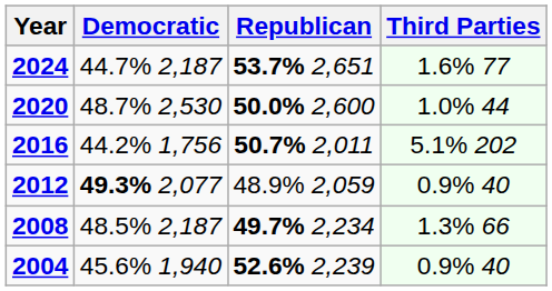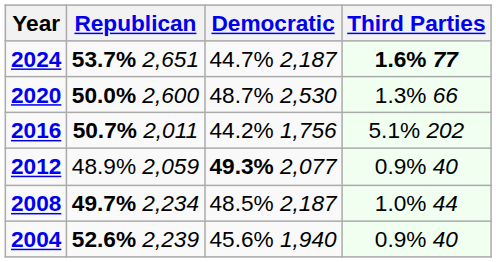 <table class="wikitable" style="float:right; font-size:95%;">
 <tr bgcolor=lightgrey>
 <th>Year</th>
+<th><a href='#'>Republican</a></th>
 <th><a href='#'>Democratic</a></th>
-<th><a href='#'>Republican</a></th>
 <th><a href='#'>Third Parties</a></th>
 </tr>
 <tr>
 <td style="text-align:center;" ><strong><a href='#'>2024</a></strong></td>
+<td style="text-align:center;" ><strong>53.7%</strong> <em>2,651</em></td>
 <td style="text-align:center;" >44.7% <em>2,187</em></td>
-<td style="text-align:center;" ><strong>53.7%</strong> <em>2,651</em></td>
-<td style="text-align:center; background:honeyDew;">1.6% <em>77</em></td>
+<td style="text-align:center; background:honeyDew;"><strong>1.6% <em>77</em></strong></td>
 </tr>
 <tr>
 <td style="text-align:center;" ><strong><a href='#'>2020</a></strong></td>
+<td style="text-align:center;" ><strong>50.0%</strong> <em>2,600</em></td>
 <td style="text-align:center;" >48.7% <em>2,530</em></td>
-<td style="text-align:center;" ><strong>50.0%</strong> <em>2,600</em></td>
-<td style="text-align:center; background:honeyDew;">1.0% <em>44</em></td>
+<td style="text-align:center; background:honeyDew;">1.3% <em>66</em></td>
 </tr>
 <tr>
 <td style="text-align:center;" ><strong><a href='#'>2016</a></strong></td>
+<td style="text-align:center;" ><strong>50.7%</strong> <em>2,011</em></td>
 <td style="text-align:center;" >44.2% <em>1,756</em></td>
-<td style="text-align:center;" ><strong>50.7%</strong> <em>2,011</em></td>
 <td style="text-align:center; background:honeyDew;">5.1% <em>202</em></td>
 </tr>
 <tr>
 <td style="text-align:center;" ><strong><a href='#'>2012</a></strong></td>
+<td style="text-align:center;" >48.9% <em>2,059</em></td>
 <td style="text-align:center;" ><strong>49.3%</strong> <em>2,077</em></td>
-<td style="text-align:center;" >48.9% <em>2,059</em></td>
 <td style="text-align:center; background:honeyDew;">0.9% <em>40</em></td>
 </tr>
 <tr>
 <td style="text-align:center;" ><strong><a href='#'>2008</a></strong></td>
+<td style="text-align:center;" ><strong>49.7%</strong> <em>2,234</em></td>
 <td style="text-align:center;" >48.5% <em>2,187</em></td>
-<td style="text-align:center;" ><strong>49.7%</strong> <em>2,234</em></td>
-<td style="text-align:center; background:honeyDew;">1.3% <em>66</em></td>
+<td style="text-align:center; background:honeyDew;">1.0% <em>44</em></td>
 </tr>
 <tr>
 <td style="text-align:center;" ><strong><a href='#'>2004</a></strong></td>
+<td style="text-align:center;" ><strong>52.6%</strong> <em>2,239</em></td>
 <td style="text-align:center;" >45.6% <em>1,940</em></td>
-<td style="text-align:center;" ><strong>52.6%</strong> <em>2,239</em></td>
 <td style="text-align:center; background:honeyDew;">0.9% <em>40</em></td>
 </tr>
 </table>
